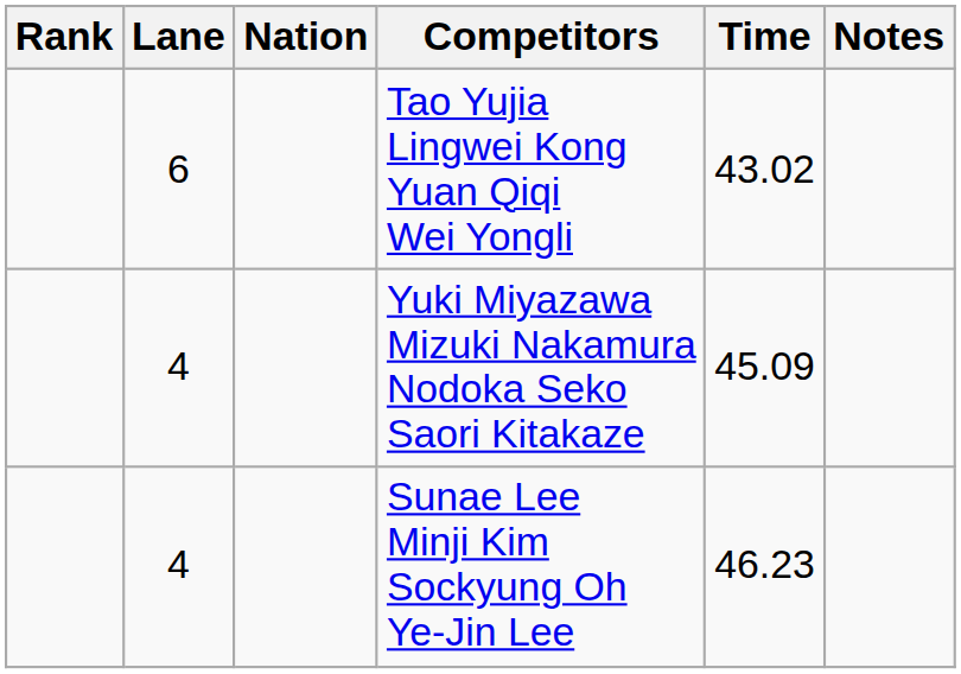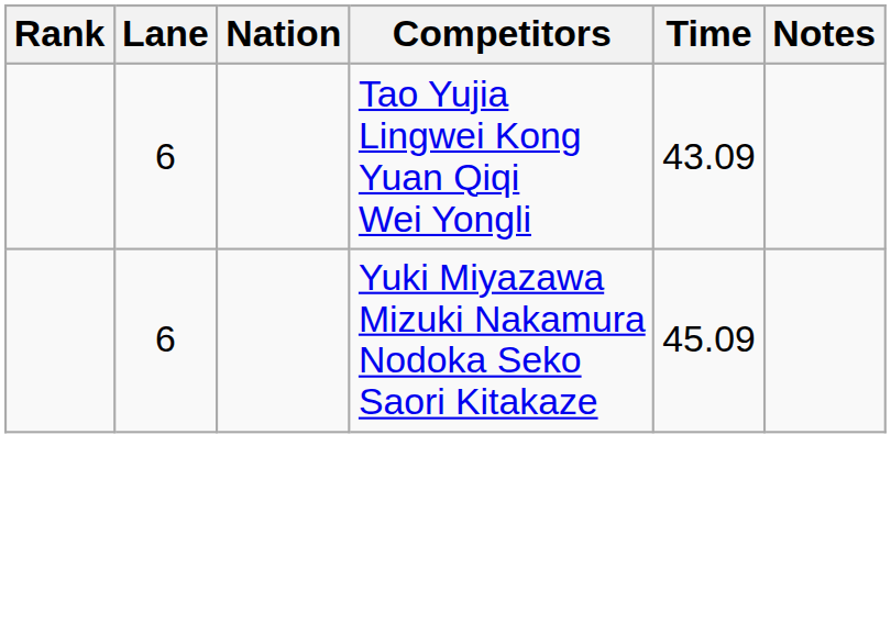 <table class="wikitable sortable" style="text-align:center">
 <tr>
 <th>Rank</th>
 <th>Lane</th>
 <th>Nation</th>
 <th>Competitors</th>
 <th>Time</th>
 <th>Notes</th>
 </tr>
 <tr>
 <td></td>
 <td>6</td>
 <td align=left></td>
 <td align=left><a href='#'>Tao Yujia</a><br><a href='#'>Lingwei Kong</a><br><a href='#'>Yuan Qiqi</a><br><a href='#'>Wei Yongli</a></td>
-<td>43.02</td>
+<td>43.09</td>
 <td></td>
 </tr>
 <tr>
 <td></td>
-<td>4</td>
+<td>6</td>
 <td align=left></td>
 <td align=left><a href='#'>Yuki Miyazawa</a><br><a href='#'>Mizuki Nakamura</a><br><a href='#'>Nodoka Seko</a><br><a href='#'>Saori Kitakaze</a></td>
 <td>45.09</td>
 <td></td>
 </tr>
-<tr>
-<td></td>
-<td>4</td>
-<td align=left></td>
-<td align=left><a href='#'>Sunae Lee</a><br><a href='#'>Minji Kim</a><br><a href='#'>Sockyung Oh</a><br><a href='#'>Ye-Jin Lee</a></td>
-<td>46.23</td>
-<td></td>
-</tr>
 </table>
